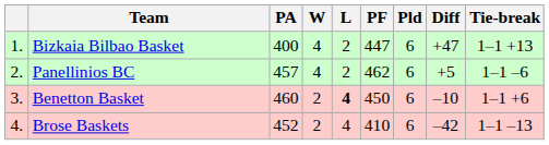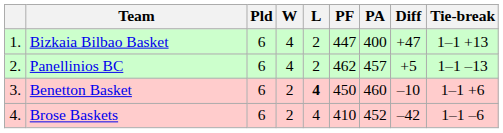 <table class="wikitable" style="text-align:center">
 <tr>
 <th width=15></th>
 <th width=220>Team</th>
-<th width=20>PA</th>
+<th width=20>Pld</th>
 <th width=20>W</th>
 <th width=20>L</th>
 <th width=20>PF</th>
-<th width=20>Pld</th>
+<th width=20>PA</th>
 <th width=30>Diff</th>
 <th>Tie-break</th>
 </tr>
 <tr style="background: #ccffcc;">
 <td>1.</td>
 <td align=left> <a href='#'>Bizkaia Bilbao Basket</a></td>
-<td>400</td>
+<td>6</td>
 <td>4</td>
 <td>2</td>
 <td>447</td>
-<td>6</td>
+<td>400</td>
 <td>+47</td>
 <td>1–1 +13</td>
 </tr>
 <tr style="background: #ccffcc;">
 <td>2.</td>
 <td align=left> <a href='#'>Panellinios BC</a></td>
-<td>457</td>
+<td>6</td>
 <td>4</td>
 <td>2</td>
 <td>462</td>
-<td>6</td>
+<td>457</td>
 <td>+5</td>
-<td>1–1 –6</td>
+<td>1–1 –13</td>
 </tr>
 <tr style="background: #ffcccc;">
 <td>3.</td>
 <td align=left> <a href='#'>Benetton Basket</a></td>
-<td>460</td>
+<td>6</td>
 <td>2</td>
 <td><strong>4</strong></td>
 <td>450</td>
-<td>6</td>
+<td>460</td>
 <td>–10</td>
 <td>1–1 +6</td>
 </tr>
 <tr style="background: #ffcccc;">
 <td>4.</td>
 <td align=left> <a href='#'>Brose Baskets</a></td>
-<td>452</td>
+<td>6</td>
 <td>2</td>
 <td>4</td>
 <td>410</td>
-<td>6</td>
+<td>452</td>
 <td>–42</td>
-<td>1–1 –13</td>
+<td>1–1 –6</td>
 </tr>
 </table>
